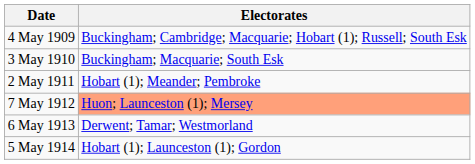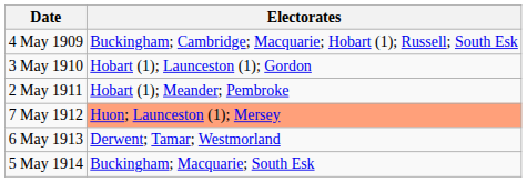 <table class=wikitable>
 <tr>
 <th>Date</th>
 <th>Electorates</th>
 </tr>
 <tr>
 <td>4 May 1909</td>
 <td><a href='#'>Buckingham</a>; <a href='#'>Cambridge</a>; <a href='#'>Macquarie</a>; <a href='#'>Hobart</a> (1); <a href='#'>Russell</a>; <a href='#'>South Esk</a></td>
 </tr>
 <tr>
 <td>3 May 1910</td>
-<td><a href='#'>Buckingham</a>; <a href='#'>Macquarie</a>; <a href='#'>South Esk</a></td>
+<td><a href='#'>Hobart</a> (1); <a href='#'>Launceston</a> (1); <a href='#'>Gordon</a></td>
 </tr>
 <tr>
 <td>2 May 1911</td>
 <td><a href='#'>Hobart</a> (1); <a href='#'>Meander</a>; <a href='#'>Pembroke</a></td>
 </tr>
 <tr>
 <td>7 May 1912</td>
 <td style="background: lightsalmon;"><a href='#'>Huon</a>; <a href='#'>Launceston</a> (1); <a href='#'>Mersey</a></td>
 </tr>
 <tr>
 <td>6 May 1913</td>
 <td><a href='#'>Derwent</a>; <a href='#'>Tamar</a>; <a href='#'>Westmorland</a></td>
 </tr>
 <tr>
 <td>5 May 1914</td>
-<td><a href='#'>Hobart</a> (1); <a href='#'>Launceston</a> (1); <a href='#'>Gordon</a></td>
+<td><a href='#'>Buckingham</a>; <a href='#'>Macquarie</a>; <a href='#'>South Esk</a></td>
 </tr>
 </table>
